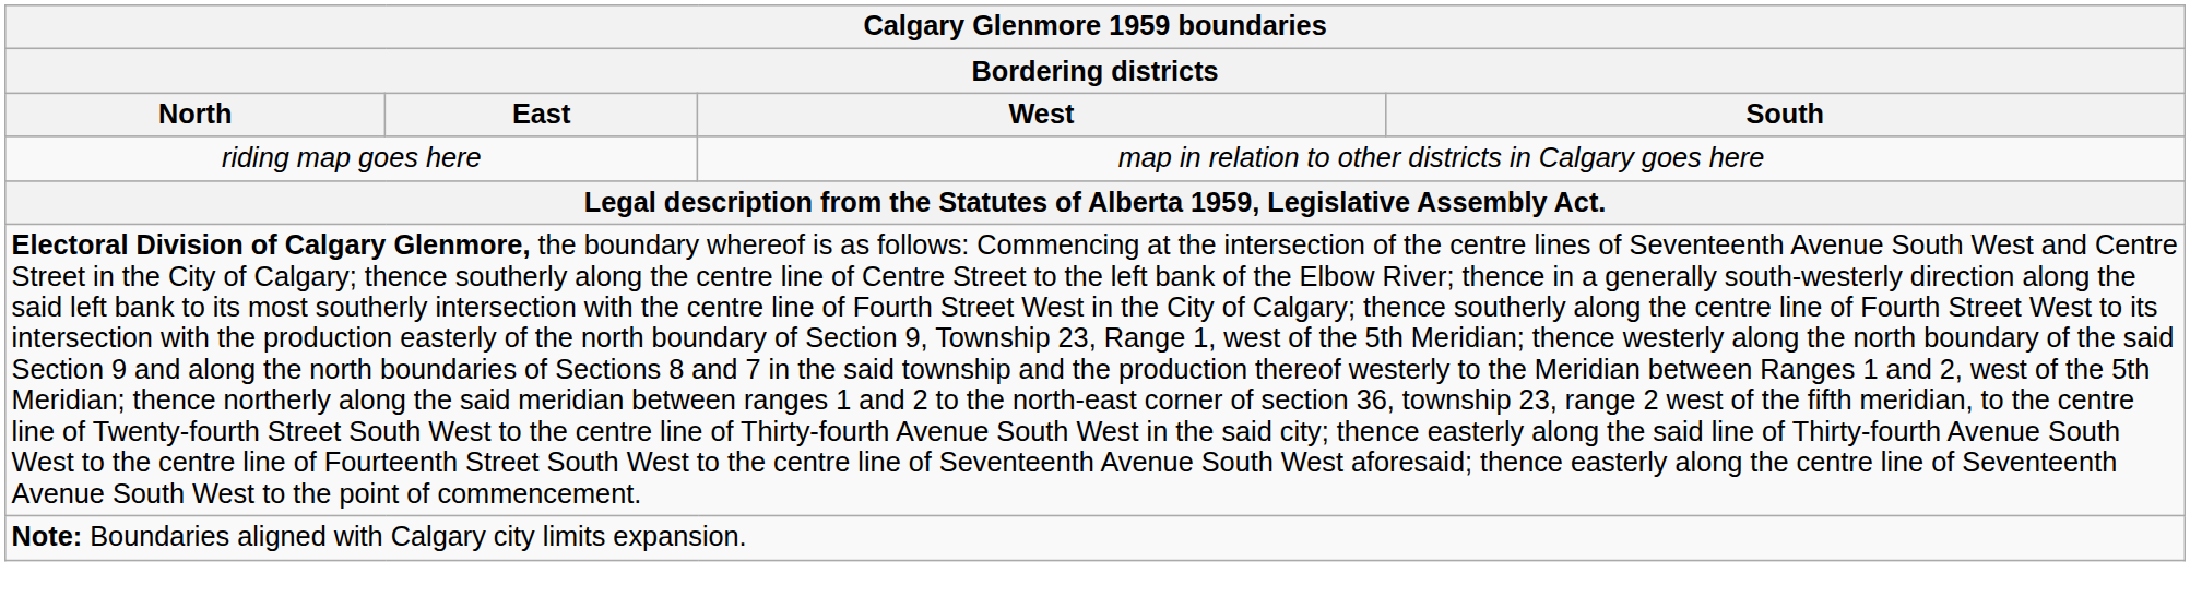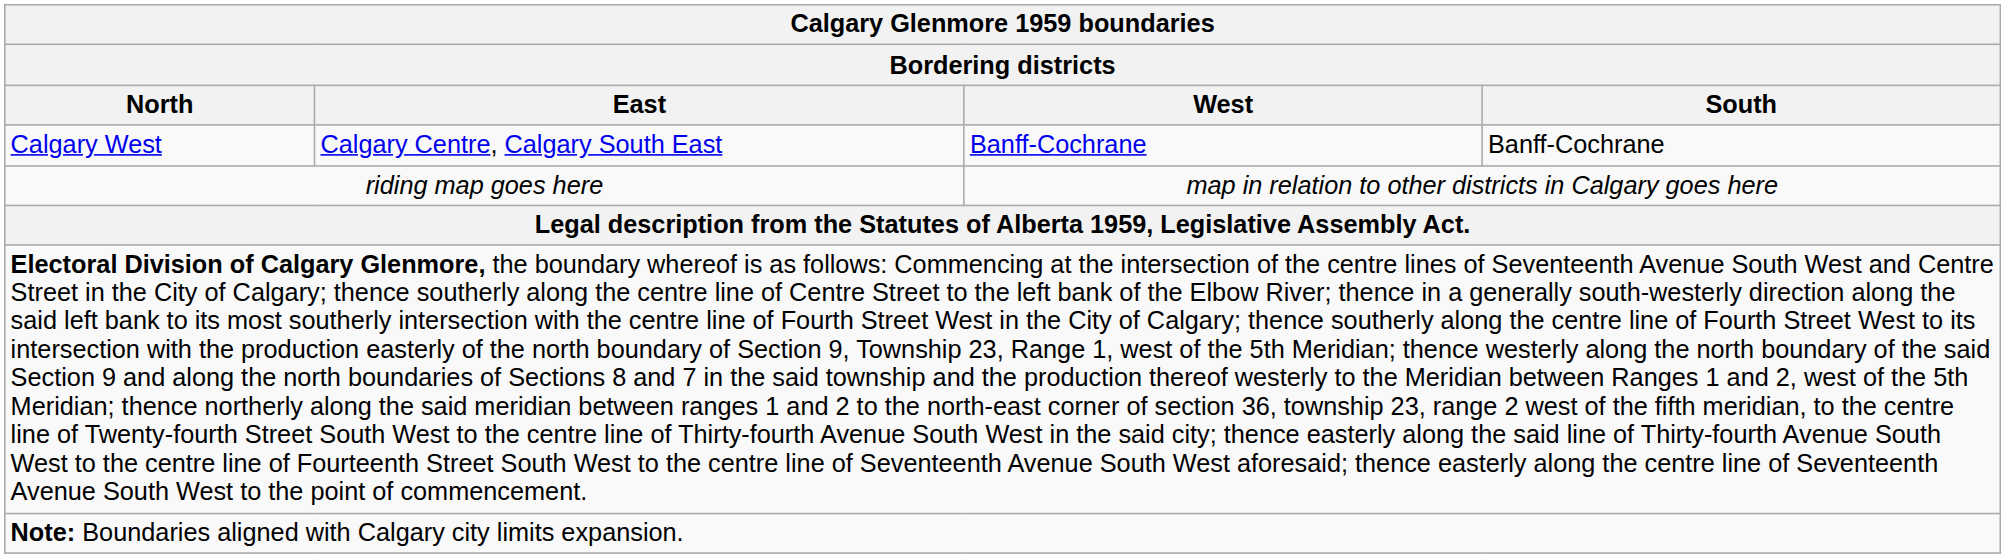 <table class="wikitable collapsible collapsed" style="width:100%;">
 <tr>
 <th colspan=4>Calgary Glenmore 1959 boundaries</th>
 </tr>
 <tr>
 <th colspan=4>Bordering districts</th>
 </tr>
 <tr>
 <th>North</th>
 <th>East</th>
 <th>West</th>
 <th>South</th>
+</tr>
+<tr>
+<td><a href='#'>Calgary West</a></td>
+<td><a href='#'>Calgary Centre</a>, <a href='#'>Calgary South East</a></td>
+<td><a href='#'>Banff-Cochrane</a></td>
+<td>Banff-Cochrane</td>
 </tr>
 <tr>
 <td colspan=2 align=center><em>riding map goes here</em></td>
 <td colspan=2 align=center><em>map in relation to other districts in Calgary goes here</em></td>
 </tr>
 <tr>
 <th colspan=4>Legal description from the Statutes of Alberta 1959, Legislative Assembly Act.</th>
 </tr>
 <tr>
 <td colspan=4><strong>Electoral Division of Calgary Glenmore,</strong> the boundary whereof is as follows: Commencing at the intersection of the centre lines of Seventeenth Avenue South West and Centre Street in the City of Calgary; thence southerly along the centre line of Centre Street to the left bank of the Elbow River; thence in a generally south-westerly direction along the said left bank to its most southerly intersection with the centre line of Fourth Street West in the City of Calgary; thence southerly along the centre line of Fourth Street West to its intersection with the production easterly of the north boundary of Section 9, Township 23, Range 1, west of the 5th Meridian; thence westerly along the north boundary of the said Section 9 and along the north boundaries of Sections 8 and 7 in the said township and the production thereof westerly to the Meridian between Ranges 1 and 2, west of the 5th Meridian; thence northerly along the said meridian between ranges 1 and 2 to the north-east corner of section 36, township 23, range 2 west of the fifth meridian, to the centre line of Twenty-fourth Street South West to the centre line of Thirty-fourth Avenue South West in the said city; thence easterly along the said line of Thirty-fourth Avenue South West to the centre line of Fourteenth Street South West to the centre line of Seventeenth Avenue South West aforesaid; thence easterly along the centre line of Seventeenth Avenue South West to the point of commencement.</td>
 </tr>
 <tr>
 <td colspan=4><strong>Note:</strong> Boundaries aligned with Calgary city limits expansion.</td>
 </tr>
 </table>
